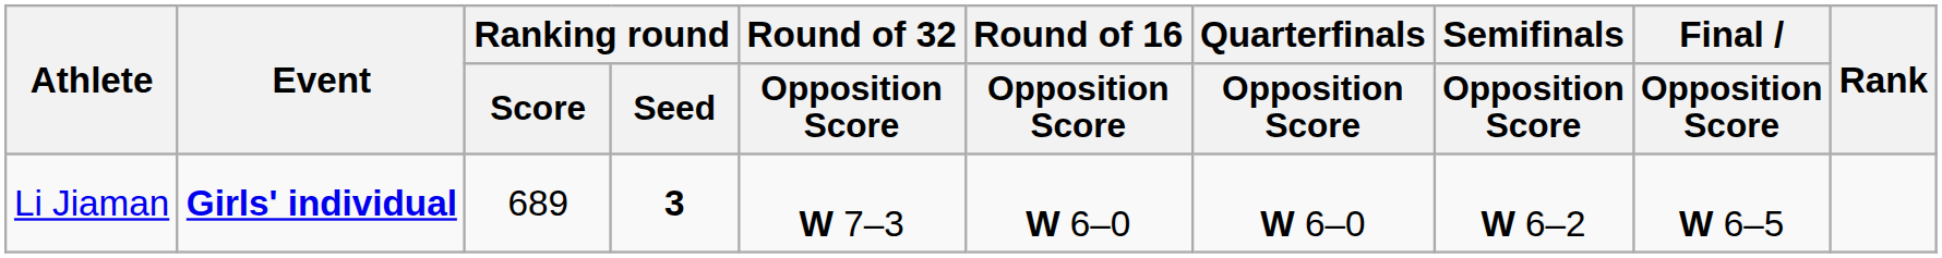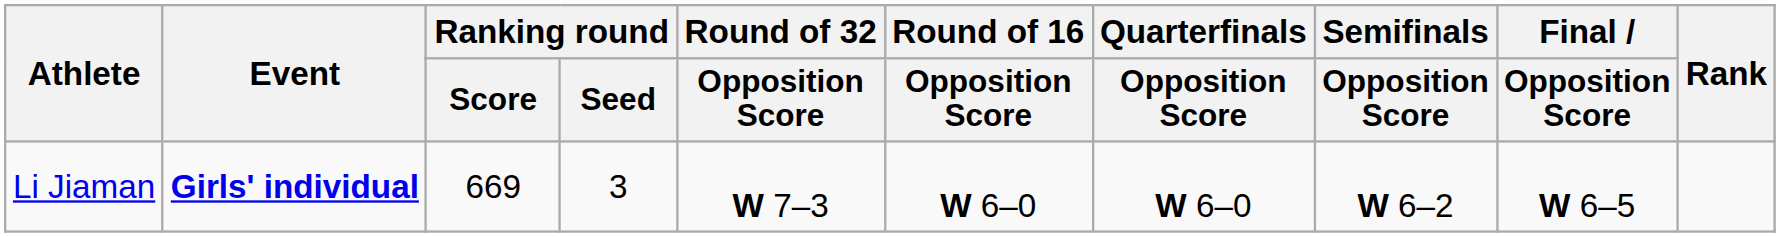 <table class="wikitable" style="font-size:90%;">
 <tr>
 <th rowspan="2">Athlete</th>
 <th rowspan="2">Event</th>
 <th colspan="2">Ranking round</th>
 <th>Round of 32</th>
 <th>Round of 16</th>
 <th>Quarterfinals</th>
 <th>Semifinals</th>
 <th>Final / </th>
 <th rowspan=2>Rank</th>
 </tr>
 <tr style="font-size:95%">
 <th>Score</th>
 <th>Seed</th>
 <th>Opposition<br>Score</th>
 <th>Opposition<br>Score</th>
 <th>Opposition<br>Score</th>
 <th>Opposition<br>Score</th>
 <th>Opposition<br>Score</th>
 </tr>
 <tr align=center>
 <td align=left><a href='#'>Li Jiaman</a></td>
 <td><strong><a href='#'>Girls' individual</a></strong></td>
-<td>689</td>
-<td><strong>3</strong></td>
+<td>669</td>
+<td>3</td>
 <td><br><strong>W</strong> 7–3</td>
 <td><br><strong>W</strong> 6–0</td>
 <td><br><strong>W</strong> 6–0</td>
 <td><br><strong>W</strong> 6–2</td>
 <td><br><strong>W</strong> 6–5</td>
 <td></td>
 </tr>
 </table>
